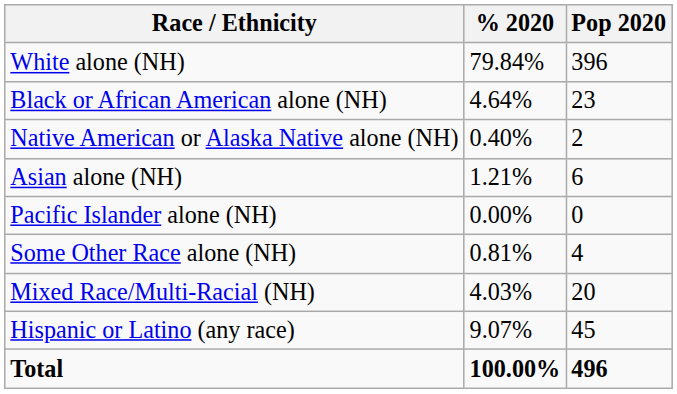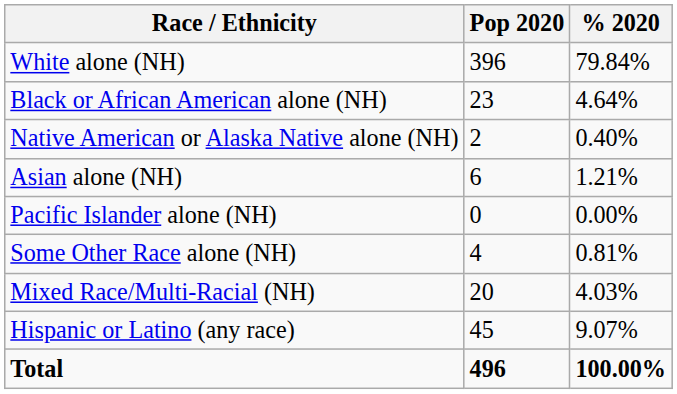 <table class="wikitable">
 <tr>
 <th>Race / Ethnicity</th>
+<th>Pop 2020</th>
 <th>% 2020</th>
-<th>Pop 2020</th>
 </tr>
 <tr>
 <td><a href='#'>White</a> alone (NH)</td>
+<td>396</td>
 <td>79.84%</td>
-<td>396</td>
 </tr>
 <tr>
 <td><a href='#'>Black or African American</a> alone (NH)</td>
+<td>23</td>
 <td>4.64%</td>
-<td>23</td>
 </tr>
 <tr>
 <td><a href='#'>Native American</a> or <a href='#'>Alaska Native</a> alone (NH)</td>
+<td>2</td>
 <td>0.40%</td>
-<td>2</td>
 </tr>
 <tr>
 <td><a href='#'>Asian</a> alone (NH)</td>
+<td>6</td>
 <td>1.21%</td>
-<td>6</td>
 </tr>
 <tr>
 <td><a href='#'>Pacific Islander</a> alone (NH)</td>
+<td>0</td>
 <td>0.00%</td>
-<td>0</td>
 </tr>
 <tr>
 <td><a href='#'>Some Other Race</a> alone (NH)</td>
+<td>4</td>
 <td>0.81%</td>
-<td>4</td>
 </tr>
 <tr>
 <td><a href='#'>Mixed Race/Multi-Racial</a> (NH)</td>
+<td>20</td>
 <td>4.03%</td>
-<td>20</td>
 </tr>
 <tr>
 <td><a href='#'>Hispanic or Latino</a> (any race)</td>
+<td>45</td>
 <td>9.07%</td>
-<td>45</td>
 </tr>
 <tr>
 <td><strong>Total</strong></td>
+<td><strong>496</strong></td>
 <td><strong>100.00%</strong></td>
-<td><strong>496</strong></td>
 </tr>
 </table>
